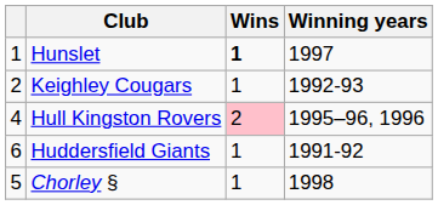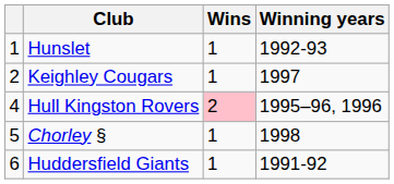 <table class="wikitable" style="text-align: left;">
 <tr>
 <th></th>
 <th>Club</th>
 <th>Wins</th>
 <th>Winning years</th>
 </tr>
 <tr>
 <td>1</td>
 <td align=left> <a href='#'>Hunslet</a></td>
-<td><strong>1</strong></td>
-<td>1997</td>
+<td>1</td>
+<td>1992-93</td>
 </tr>
 <tr>
 <td>2</td>
 <td align=left> <a href='#'>Keighley Cougars</a></td>
 <td>1</td>
-<td>1992-93</td>
+<td>1997</td>
 </tr>
 <tr>
 <td>4</td>
 <td align=left> <a href='#'>Hull Kingston Rovers</a></td>
 <td style="background: pink;">2</td>
 <td>1995–96, 1996</td>
 </tr>
 <tr>
+<td>5</td>
+<td align=left> <em><a href='#'>Chorley</a></em> §</td>
+<td>1</td>
+<td>1998</td>
+</tr>
+<tr>
 <td>6</td>
 <td align=left> <a href='#'>Huddersfield Giants</a></td>
 <td>1</td>
 <td>1991-92</td>
 </tr>
-<tr>
-<td>5</td>
-<td align=left> <em><a href='#'>Chorley</a></em> §</td>
-<td>1</td>
-<td>1998</td>
-</tr>
 </table>
